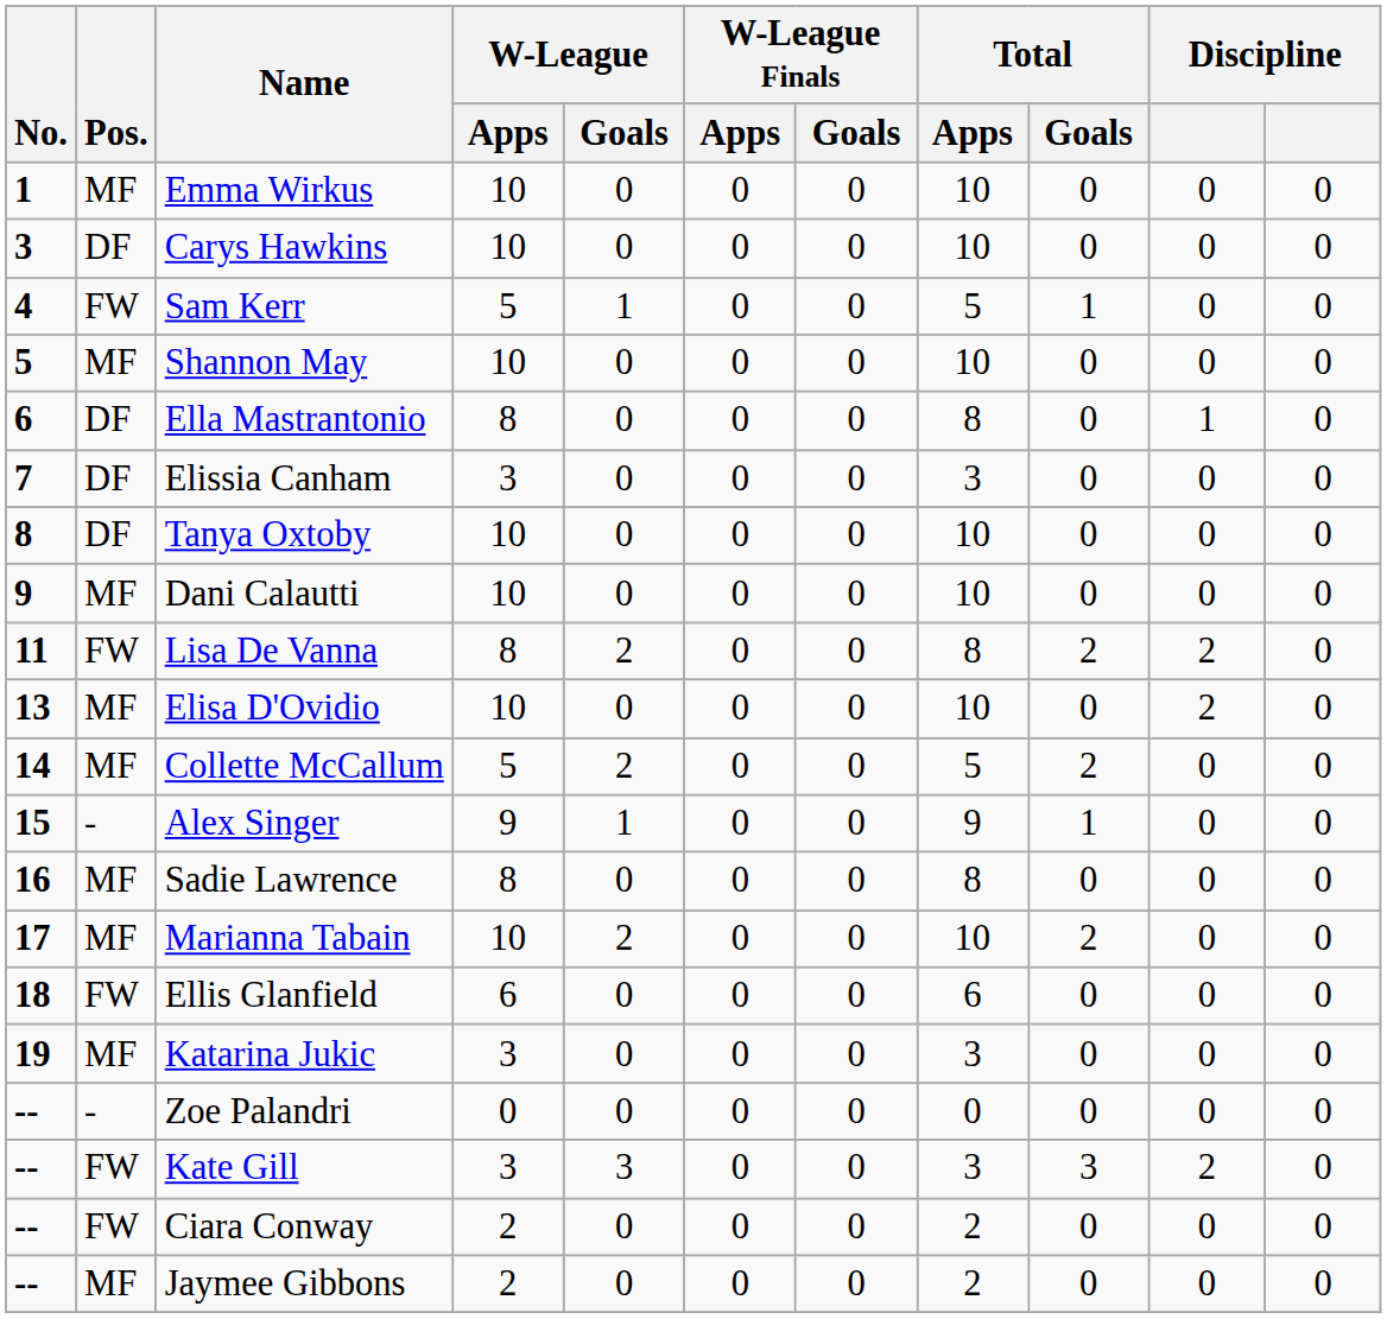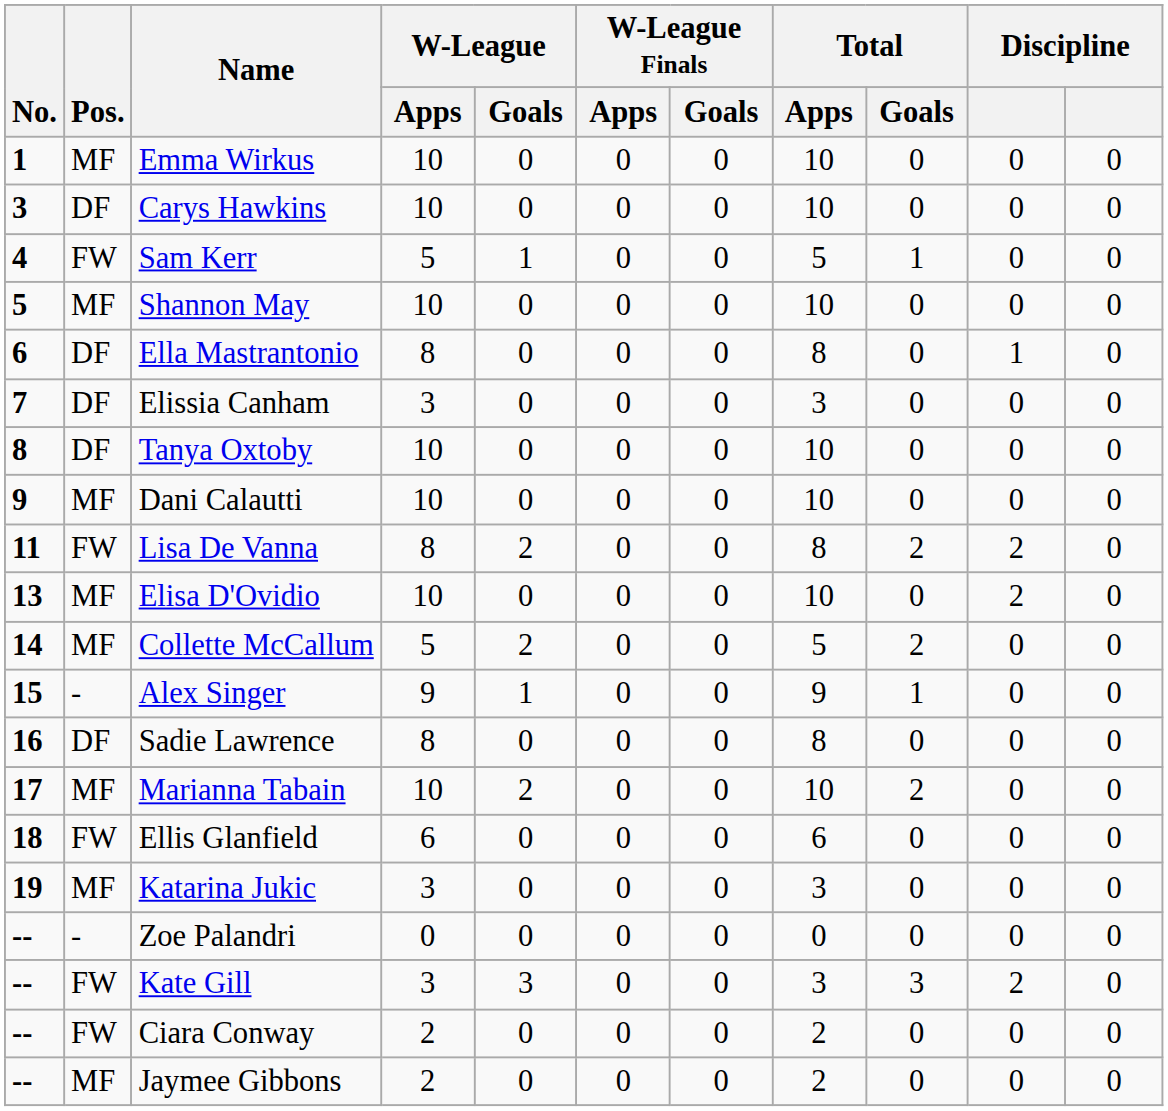 <table class="wikitable" style="text-align:center">
 <tr>
 <th rowspan="2" style="vertical-align:bottom;">No.</th>
 <th rowspan="2" style="vertical-align:bottom;">Pos.</th>
 <th rowspan="2">Name</th>
 <th colspan="2" style="width:95px;">W-League</th>
 <th colspan="2" style="width:95px;">W-League<br><small>Finals</small></th>
 <th colspan="2" style="width:95px;">Total</th>
 <th colspan="2" style="width:95px;">Discipline</th>
 </tr>
 <tr>
 <th>Apps</th>
 <th>Goals</th>
 <th>Apps</th>
 <th>Goals</th>
 <th>Apps</th>
 <th>Goals</th>
 <th></th>
 <th></th>
 </tr>
 <tr>
 <td align="left"><strong>1</strong></td>
 <td align="left">MF</td>
 <td align="left"> <a href='#'>Emma Wirkus</a></td>
 <td>10</td>
 <td>0</td>
 <td>0</td>
 <td>0</td>
 <td>10</td>
 <td>0</td>
 <td>0</td>
 <td>0</td>
 </tr>
 <tr>
 <td align="left"><strong>3</strong></td>
 <td align="left">DF</td>
 <td align="left"> <a href='#'>Carys Hawkins</a></td>
 <td>10</td>
 <td>0</td>
 <td>0</td>
 <td>0</td>
 <td>10</td>
 <td>0</td>
 <td>0</td>
 <td>0</td>
 </tr>
 <tr>
 <td align="left"><strong>4</strong></td>
 <td align="left">FW</td>
 <td align="left"> <a href='#'>Sam Kerr</a></td>
 <td>5</td>
 <td>1</td>
 <td>0</td>
 <td>0</td>
 <td>5</td>
 <td>1</td>
 <td>0</td>
 <td>0</td>
 </tr>
 <tr>
 <td align="left"><strong>5</strong></td>
 <td align="left">MF</td>
 <td align="left"> <a href='#'>Shannon May</a></td>
 <td>10</td>
 <td>0</td>
 <td>0</td>
 <td>0</td>
 <td>10</td>
 <td>0</td>
 <td>0</td>
 <td>0</td>
 </tr>
 <tr>
 <td align="left"><strong>6</strong></td>
 <td align="left">DF</td>
 <td align="left"> <a href='#'>Ella Mastrantonio</a></td>
 <td>8</td>
 <td>0</td>
 <td>0</td>
 <td>0</td>
 <td>8</td>
 <td>0</td>
 <td>1</td>
 <td>0</td>
 </tr>
 <tr>
 <td align="left"><strong>7</strong></td>
 <td align="left">DF</td>
 <td align="left"> Elissia Canham</td>
 <td>3</td>
 <td>0</td>
 <td>0</td>
 <td>0</td>
 <td>3</td>
 <td>0</td>
 <td>0</td>
 <td>0</td>
 </tr>
 <tr>
 <td align="left"><strong>8</strong></td>
 <td align="left">DF</td>
 <td align="left"> <a href='#'>Tanya Oxtoby</a></td>
 <td>10</td>
 <td>0</td>
 <td>0</td>
 <td>0</td>
 <td>10</td>
 <td>0</td>
 <td>0</td>
 <td>0</td>
 </tr>
 <tr>
 <td align="left"><strong>9</strong></td>
 <td align="left">MF</td>
 <td align="left"> Dani Calautti</td>
 <td>10</td>
 <td>0</td>
 <td>0</td>
 <td>0</td>
 <td>10</td>
 <td>0</td>
 <td>0</td>
 <td>0</td>
 </tr>
 <tr>
 <td align="left"><strong>11</strong></td>
 <td align="left">FW</td>
 <td align="left"> <a href='#'>Lisa De Vanna</a></td>
 <td>8</td>
 <td>2</td>
 <td>0</td>
 <td>0</td>
 <td>8</td>
 <td>2</td>
 <td>2</td>
 <td>0</td>
 </tr>
 <tr>
 <td align="left"><strong>13</strong></td>
 <td align="left">MF</td>
 <td align="left"> <a href='#'>Elisa D'Ovidio</a></td>
 <td>10</td>
 <td>0</td>
 <td>0</td>
 <td>0</td>
 <td>10</td>
 <td>0</td>
 <td>2</td>
 <td>0</td>
 </tr>
 <tr>
 <td align="left"><strong>14</strong></td>
 <td align="left">MF</td>
 <td align="left"> <a href='#'>Collette McCallum</a></td>
 <td>5</td>
 <td>2</td>
 <td>0</td>
 <td>0</td>
 <td>5</td>
 <td>2</td>
 <td>0</td>
 <td>0</td>
 </tr>
 <tr>
 <td align="left"><strong>15</strong></td>
 <td align="left">-</td>
 <td align="left"> <a href='#'>Alex Singer</a></td>
 <td>9</td>
 <td>1</td>
 <td>0</td>
 <td>0</td>
 <td>9</td>
 <td>1</td>
 <td>0</td>
 <td>0</td>
 </tr>
 <tr>
 <td align="left"><strong>16</strong></td>
-<td align="left">MF</td>
+<td align="left">DF</td>
 <td align="left"> Sadie Lawrence</td>
 <td>8</td>
 <td>0</td>
 <td>0</td>
 <td>0</td>
 <td>8</td>
 <td>0</td>
 <td>0</td>
 <td>0</td>
 </tr>
 <tr>
 <td align="left"><strong>17</strong></td>
 <td align="left">MF</td>
 <td align="left"> <a href='#'>Marianna Tabain</a></td>
 <td>10</td>
 <td>2</td>
 <td>0</td>
 <td>0</td>
 <td>10</td>
 <td>2</td>
 <td>0</td>
 <td>0</td>
 </tr>
 <tr>
 <td align="left"><strong>18</strong></td>
 <td align="left">FW</td>
 <td align="left"> Ellis Glanfield</td>
 <td>6</td>
 <td>0</td>
 <td>0</td>
 <td>0</td>
 <td>6</td>
 <td>0</td>
 <td>0</td>
 <td>0</td>
 </tr>
 <tr>
 <td align="left"><strong>19</strong></td>
 <td align="left">MF</td>
 <td align="left"> <a href='#'>Katarina Jukic</a></td>
 <td>3</td>
 <td>0</td>
 <td>0</td>
 <td>0</td>
 <td>3</td>
 <td>0</td>
 <td>0</td>
 <td>0</td>
 </tr>
 <tr>
 <td align="left"><strong>--</strong></td>
 <td align="left">-</td>
 <td align="left"> Zoe Palandri</td>
 <td>0</td>
 <td>0</td>
 <td>0</td>
 <td>0</td>
 <td>0</td>
 <td>0</td>
 <td>0</td>
 <td>0</td>
 </tr>
 <tr>
 <td align="left"><strong>--</strong></td>
 <td align="left">FW</td>
 <td align="left"> <a href='#'>Kate Gill</a></td>
 <td>3</td>
 <td>3</td>
 <td>0</td>
 <td>0</td>
 <td>3</td>
 <td>3</td>
 <td>2</td>
 <td>0</td>
 </tr>
 <tr>
 <td align="left"><strong>--</strong></td>
 <td align="left">FW</td>
 <td align="left"> Ciara Conway</td>
 <td>2</td>
 <td>0</td>
 <td>0</td>
 <td>0</td>
 <td>2</td>
 <td>0</td>
 <td>0</td>
 <td>0</td>
 </tr>
 <tr>
 <td align="left"><strong>--</strong></td>
 <td align="left">MF</td>
 <td align="left"> Jaymee Gibbons</td>
 <td>2</td>
 <td>0</td>
 <td>0</td>
 <td>0</td>
 <td>2</td>
 <td>0</td>
 <td>0</td>
 <td>0</td>
 </tr>
 </table>
